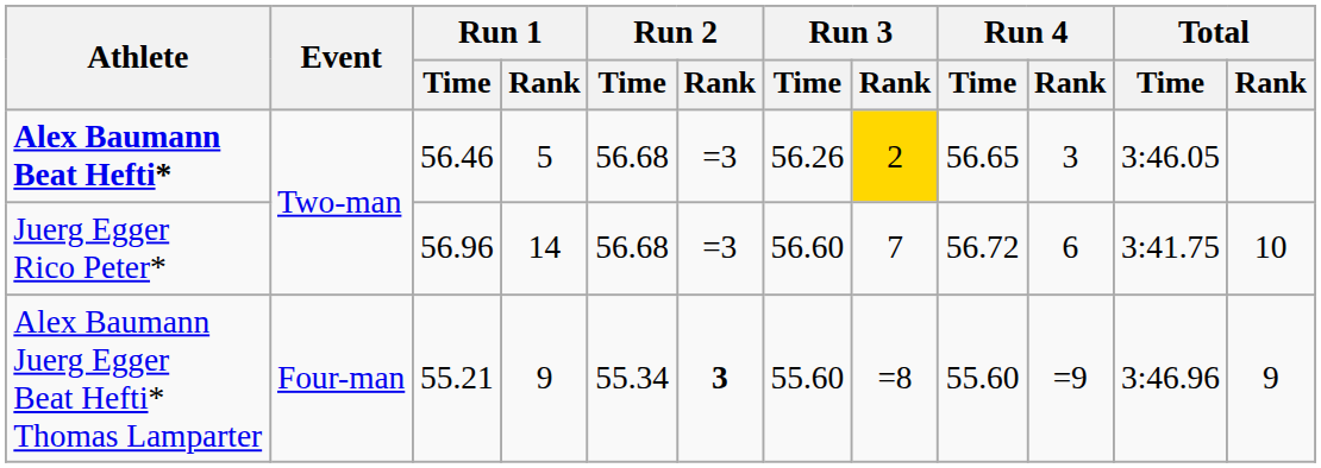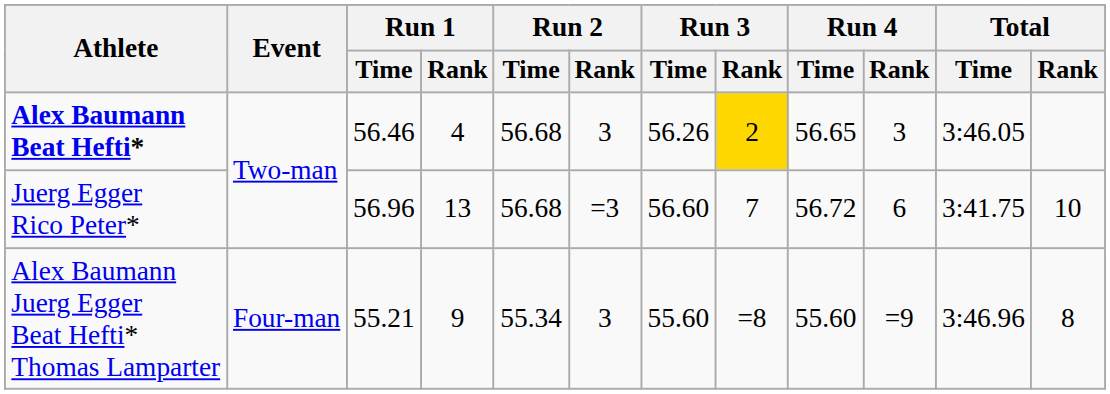 <table class="wikitable" style="font-size:90%">
 <tr>
 <th rowspan="2">Athlete</th>
 <th rowspan="2">Event</th>
 <th colspan="2">Run 1</th>
 <th colspan="2">Run 2</th>
 <th colspan="2">Run 3</th>
 <th colspan="2">Run 4</th>
 <th colspan="2">Total</th>
 </tr>
 <tr style="font-size:95%">
 <th>Time</th>
 <th>Rank</th>
 <th>Time</th>
 <th>Rank</th>
 <th>Time</th>
 <th>Rank</th>
 <th>Time</th>
 <th>Rank</th>
 <th>Time</th>
 <th>Rank</th>
 </tr>
 <tr align=center>
 <td align=left><strong><a href='#'>Alex Baumann</a><br><a href='#'>Beat Hefti</a>*</strong></td>
 <td align=left rowspan=2><a href='#'>Two-man</a></td>
 <td>56.46</td>
-<td>5</td>
+<td>4</td>
 <td>56.68</td>
-<td>=3</td>
+<td>3</td>
 <td>56.26</td>
 <td style="background: gold;">2</td>
 <td>56.65</td>
 <td>3</td>
 <td>3:46.05</td>
 <td></td>
 </tr>
 <tr align=center>
 <td align=left><a href='#'>Juerg Egger</a><br><a href='#'>Rico Peter</a>*</td>
 <td>56.96</td>
-<td>14</td>
+<td>13</td>
 <td>56.68</td>
 <td>=3</td>
 <td>56.60</td>
 <td>7</td>
 <td>56.72</td>
 <td>6</td>
 <td>3:41.75</td>
 <td>10</td>
 </tr>
 <tr align=center>
 <td align=left><a href='#'>Alex Baumann</a><br><a href='#'>Juerg Egger</a><br><a href='#'>Beat Hefti</a>*<br><a href='#'>Thomas Lamparter</a></td>
 <td align=left><a href='#'>Four-man</a></td>
 <td>55.21</td>
 <td>9</td>
 <td>55.34</td>
-<td><strong>3</strong></td>
+<td>3</td>
 <td>55.60</td>
 <td>=8</td>
 <td>55.60</td>
 <td>=9</td>
 <td>3:46.96</td>
-<td>9</td>
+<td>8</td>
 </tr>
 </table>
